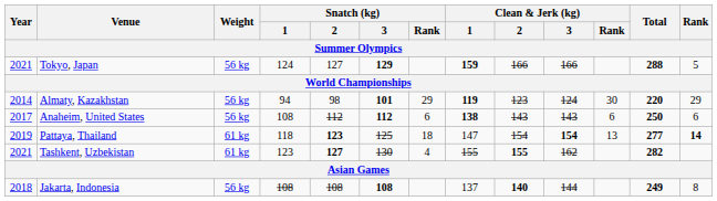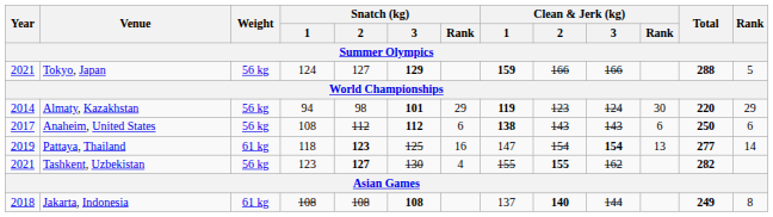 <table class = "wikitable" style="text-align:center;">
 <tr>
 <th rowspan=2 width=40>Year</th>
 <th rowspan=2 width=250>Venue</th>
 <th rowspan=2 width=60>Weight</th>
 <th colspan=4>Snatch (kg)</th>
 <th colspan=4>Clean & Jerk (kg)</th>
 <th rowspan=2 width=65>Total</th>
 <th rowspan=2 width=40>Rank</th>
 </tr>
 <tr>
 <th width=65>1</th>
 <th width=65>2</th>
 <th width=65>3</th>
 <th width=45>Rank</th>
 <th width=65>1</th>
 <th width=65>2</th>
 <th width=65>3</th>
 <th width=45>Rank</th>
 </tr>
 <tr>
 <th colspan=13><a href='#'>Summer Olympics</a></th>
 </tr>
 <tr>
 <td><a href='#'>2021</a></td>
 <td align=left> <a href='#'>Tokyo</a>, <a href='#'>Japan</a></td>
 <td><a href='#'>56 kg</a></td>
 <td>124</td>
 <td>127</td>
 <td><strong>129</strong></td>
 <td></td>
 <td><strong>159</strong></td>
 <td><s>166</s></td>
 <td><s>166</s></td>
 <td></td>
 <td><strong>288</strong></td>
 <td>5</td>
 </tr>
 <tr>
 <th colspan=13><a href='#'>World Championships</a></th>
 </tr>
 <tr>
 <td><a href='#'>2014</a></td>
 <td align=left> <a href='#'>Almaty</a>, <a href='#'>Kazakhstan</a></td>
 <td><a href='#'>56 kg</a></td>
 <td>94</td>
 <td>98</td>
 <td><strong>101</strong></td>
 <td>29</td>
 <td><strong>119</strong></td>
 <td><s>123</s></td>
 <td><s>124</s></td>
 <td>30</td>
 <td><strong>220</strong></td>
 <td>29</td>
 </tr>
 <tr>
 <td><a href='#'>2017</a></td>
 <td align=left> <a href='#'>Anaheim</a>, <a href='#'>United States</a></td>
 <td><a href='#'>56 kg</a></td>
 <td>108</td>
 <td><s>112</s></td>
 <td><strong>112</strong></td>
 <td>6</td>
 <td><strong>138</strong></td>
 <td><s>143</s></td>
 <td><s>143</s></td>
 <td>6</td>
 <td><strong>250</strong></td>
 <td>6</td>
 </tr>
 <tr>
 <td><a href='#'>2019</a></td>
 <td align=left> <a href='#'>Pattaya</a>, <a href='#'>Thailand</a></td>
 <td><a href='#'>61 kg</a></td>
 <td>118</td>
 <td><strong>123</strong></td>
 <td><s>125</s></td>
-<td>18</td>
+<td>16</td>
 <td>147</td>
 <td><s>154</s></td>
 <td><strong>154</strong></td>
 <td>13</td>
 <td><strong>277</strong></td>
-<td><strong>14</strong></td>
+<td>14</td>
 </tr>
 <tr>
 <td><a href='#'>2021</a></td>
 <td align=left> <a href='#'>Tashkent</a>, <a href='#'>Uzbekistan</a></td>
-<td><a href='#'>61 kg</a></td>
+<td><a href='#'>56 kg</a></td>
 <td>123</td>
 <td><strong>127</strong></td>
 <td><s>130</s></td>
 <td>4</td>
 <td><s>155</s></td>
 <td><strong>155</strong></td>
 <td><s>162</s></td>
 <td></td>
 <td><strong>282</strong></td>
 <td></td>
 </tr>
 <tr>
 <th colspan=13><a href='#'>Asian Games</a></th>
 </tr>
 <tr>
 <td><a href='#'>2018</a></td>
 <td align=left> <a href='#'>Jakarta</a>, <a href='#'>Indonesia</a></td>
-<td><a href='#'>56 kg</a></td>
+<td><a href='#'>61 kg</a></td>
 <td><s>108</s></td>
 <td><s>108</s></td>
 <td><strong>108</strong></td>
 <td></td>
 <td>137</td>
 <td><strong>140</strong></td>
 <td><s>144</s></td>
 <td></td>
 <td><strong>249</strong></td>
 <td>8</td>
 </tr>
 </table>
